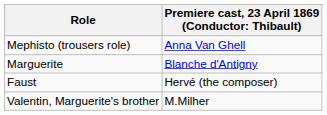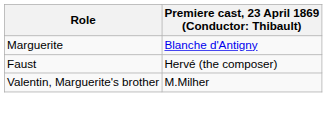 <table class="wikitable">
 <tr>
 <th>Role</th>
 <th>Premiere cast, 23 April 1869<br>(Conductor: Thibault)</th>
-</tr>
-<tr>
-<td>Mephisto (trousers role)</td>
-<td><a href='#'>Anna Van Ghell</a></td>
 </tr>
 <tr>
 <td>Marguerite</td>
 <td><a href='#'>Blanche d'Antigny</a></td>
 </tr>
 <tr>
 <td>Faust</td>
 <td>Hervé (the composer)</td>
 </tr>
 <tr>
 <td>Valentin, Marguerite's brother</td>
 <td>M.Milher</td>
 </tr>
 </table>
